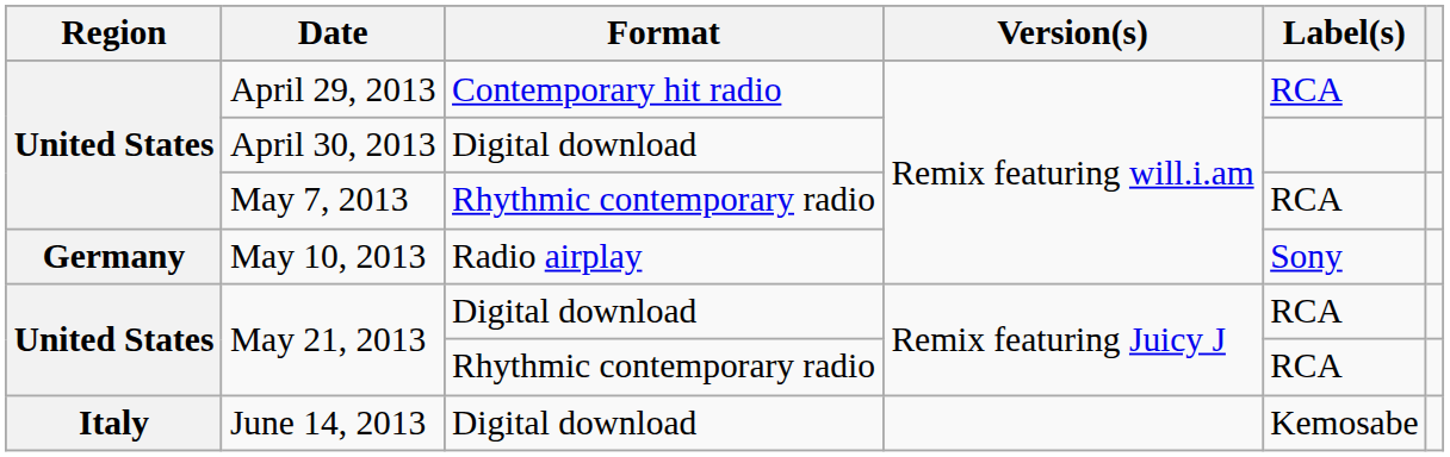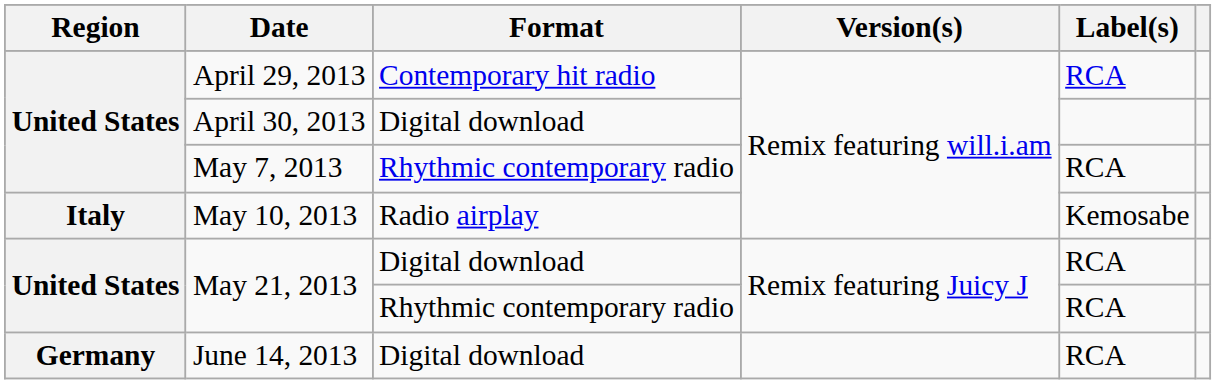 <table class="wikitable plainrowheaders">
 <tr>
 <th scope="col">Region</th>
 <th scope="col">Date</th>
 <th scope="col">Format</th>
 <th scope="col">Version(s)</th>
 <th scope="col">Label(s)</th>
 <th scope="col"></th>
 </tr>
 <tr>
 <th rowspan="3" scope="row">United States</th>
 <td>April 29, 2013</td>
 <td><a href='#'>Contemporary hit radio</a></td>
 <td rowspan="4">Remix featuring <a href='#'>will.i.am</a></td>
 <td><a href='#'>RCA</a></td>
 <td align="center"></td>
 </tr>
 <tr>
 <td>April 30, 2013</td>
 <td>Digital download</td>
 <td></td>
 <td align="center"></td>
 </tr>
 <tr>
 <td>May 7, 2013</td>
 <td><a href='#'>Rhythmic contemporary</a> radio</td>
 <td>RCA</td>
 <td align="center"></td>
 </tr>
 <tr>
-<th scope="row">Germany</th>
+<th scope="row">Italy</th>
 <td>May 10, 2013</td>
 <td>Radio <a href='#'>airplay</a></td>
-<td><a href='#'>Sony</a></td>
+<td>Kemosabe</td>
 <td align="center"></td>
 </tr>
 <tr>
 <th rowspan="2" scope="row">United States</th>
 <td rowspan="2">May 21, 2013</td>
 <td>Digital download</td>
 <td rowspan="2">Remix featuring <a href='#'>Juicy J</a></td>
 <td>RCA</td>
 <td align="center"></td>
 </tr>
 <tr>
 <td>Rhythmic contemporary radio</td>
 <td>RCA</td>
 <td align="center"></td>
 </tr>
 <tr>
-<th scope="row">Italy</th>
+<th scope="row">Germany</th>
 <td>June 14, 2013</td>
 <td>Digital download</td>
 <td></td>
-<td>Kemosabe</td>
+<td>RCA</td>
 <td align="center"></td>
 </tr>
 </table>
